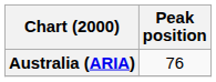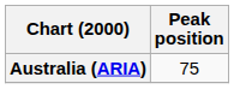 <table class="wikitable sortable plainrowheaders">
 <tr>
 <th>Chart (2000)</th>
 <th>Peak<br>position</th>
 </tr>
 <tr>
 <th scope="row">Australia (<a href='#'>ARIA</a>)<br></th>
-<td align="center">76</td>
+<td align="center">75</td>
 </tr>
 <tr>
 </tr>
 <tr>
 </tr>
 <tr>
 </tr>
 <tr>
 </tr>
 <tr>
 </tr>
 </table>
